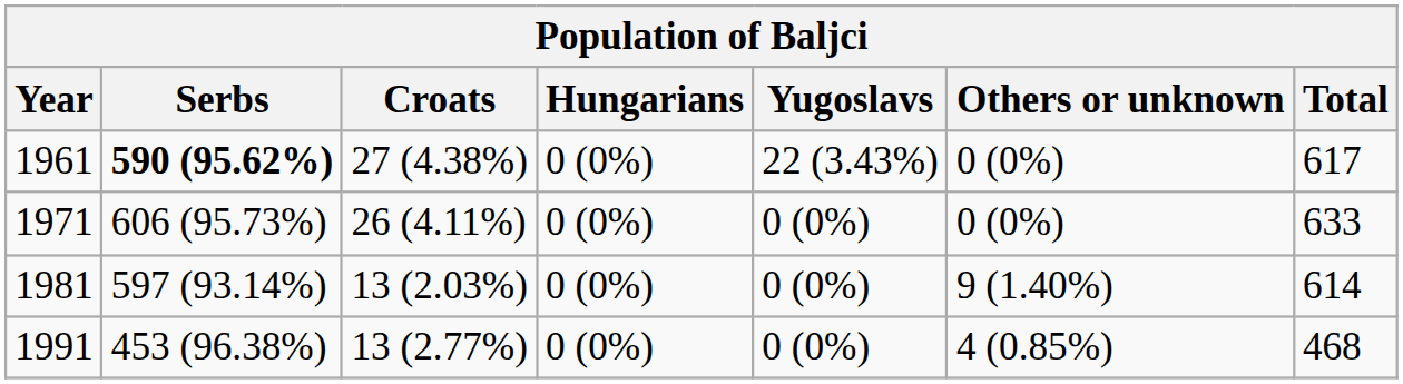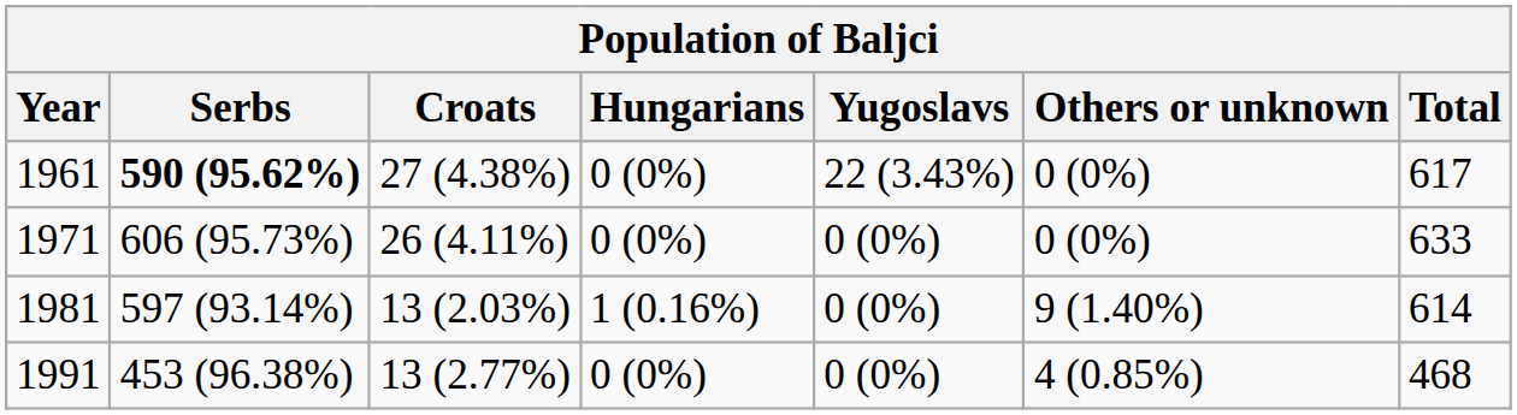 <table class=wikitable>
 <tr>
 <th colspan ="7">Population of Baljci</th>
 </tr>
 <tr>
 <th>Year</th>
 <th>Serbs</th>
 <th>Croats</th>
 <th>Hungarians</th>
 <th>Yugoslavs</th>
 <th>Others or unknown</th>
 <th>Total</th>
 </tr>
 <tr>
 <td>1961</td>
 <td><strong>590 (95.62%)</strong></td>
 <td>27 (4.38%)</td>
 <td>0 (0%)</td>
 <td>22 (3.43%)</td>
 <td>0 (0%)</td>
 <td>617</td>
 </tr>
 <tr>
 <td>1971</td>
 <td>606 (95.73%)</td>
 <td>26 (4.11%)</td>
 <td>0 (0%)</td>
 <td>0 (0%)</td>
 <td>0 (0%)</td>
 <td>633</td>
 </tr>
 <tr>
 <td>1981</td>
 <td>597 (93.14%)</td>
 <td>13 (2.03%)</td>
-<td>0 (0%)</td>
+<td>1 (0.16%)</td>
 <td>0 (0%)</td>
 <td>9 (1.40%)</td>
 <td>614</td>
 </tr>
 <tr>
 <td>1991</td>
 <td>453 (96.38%)</td>
 <td>13 (2.77%)</td>
 <td>0 (0%)</td>
 <td>0 (0%)</td>
 <td>4 (0.85%)</td>
 <td>468</td>
 </tr>
 </table>
